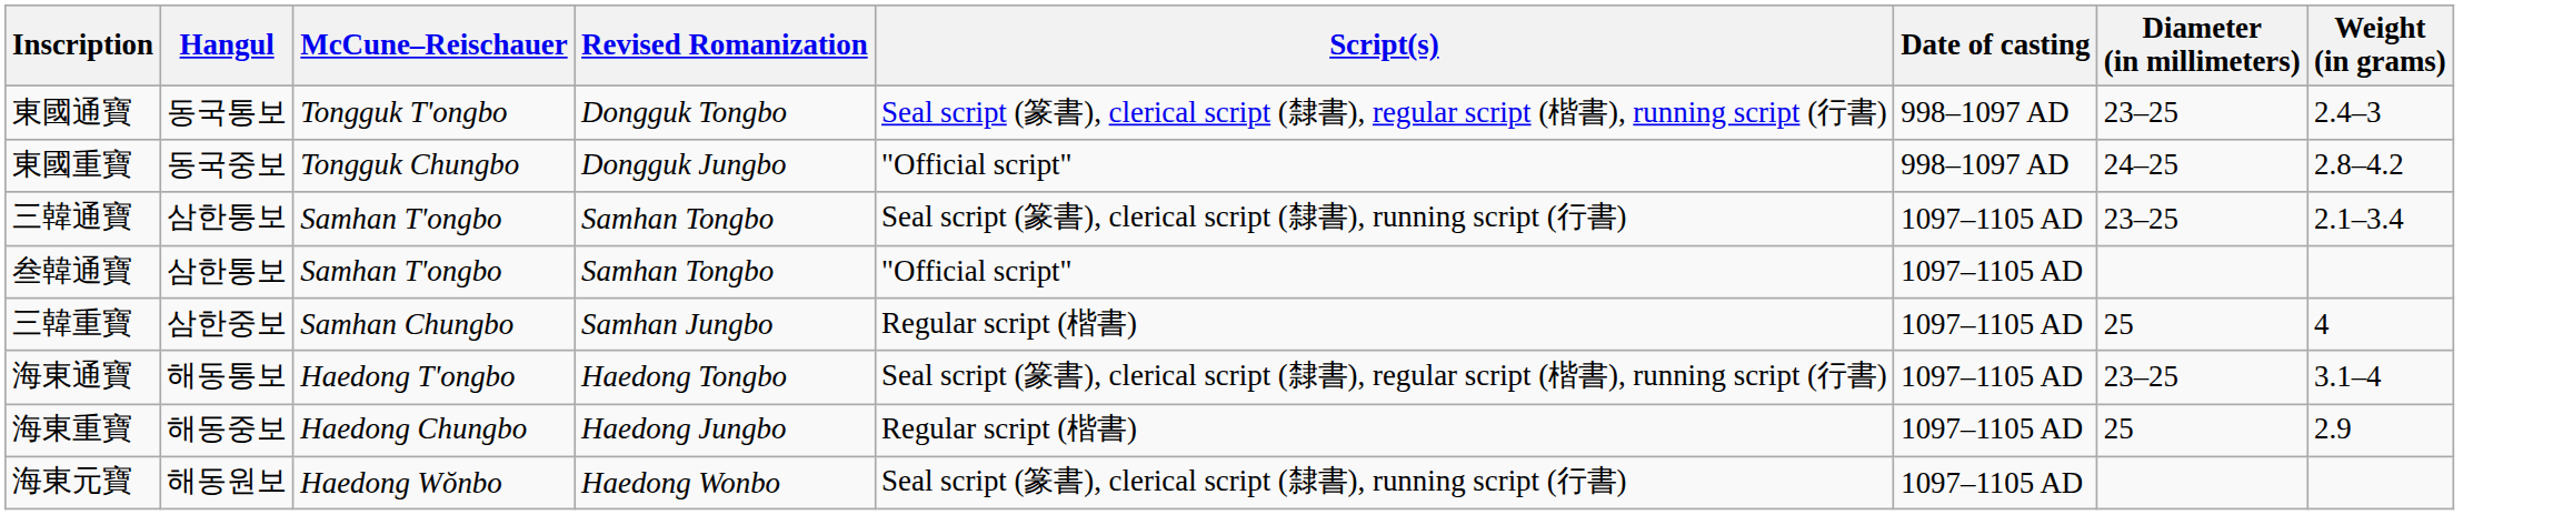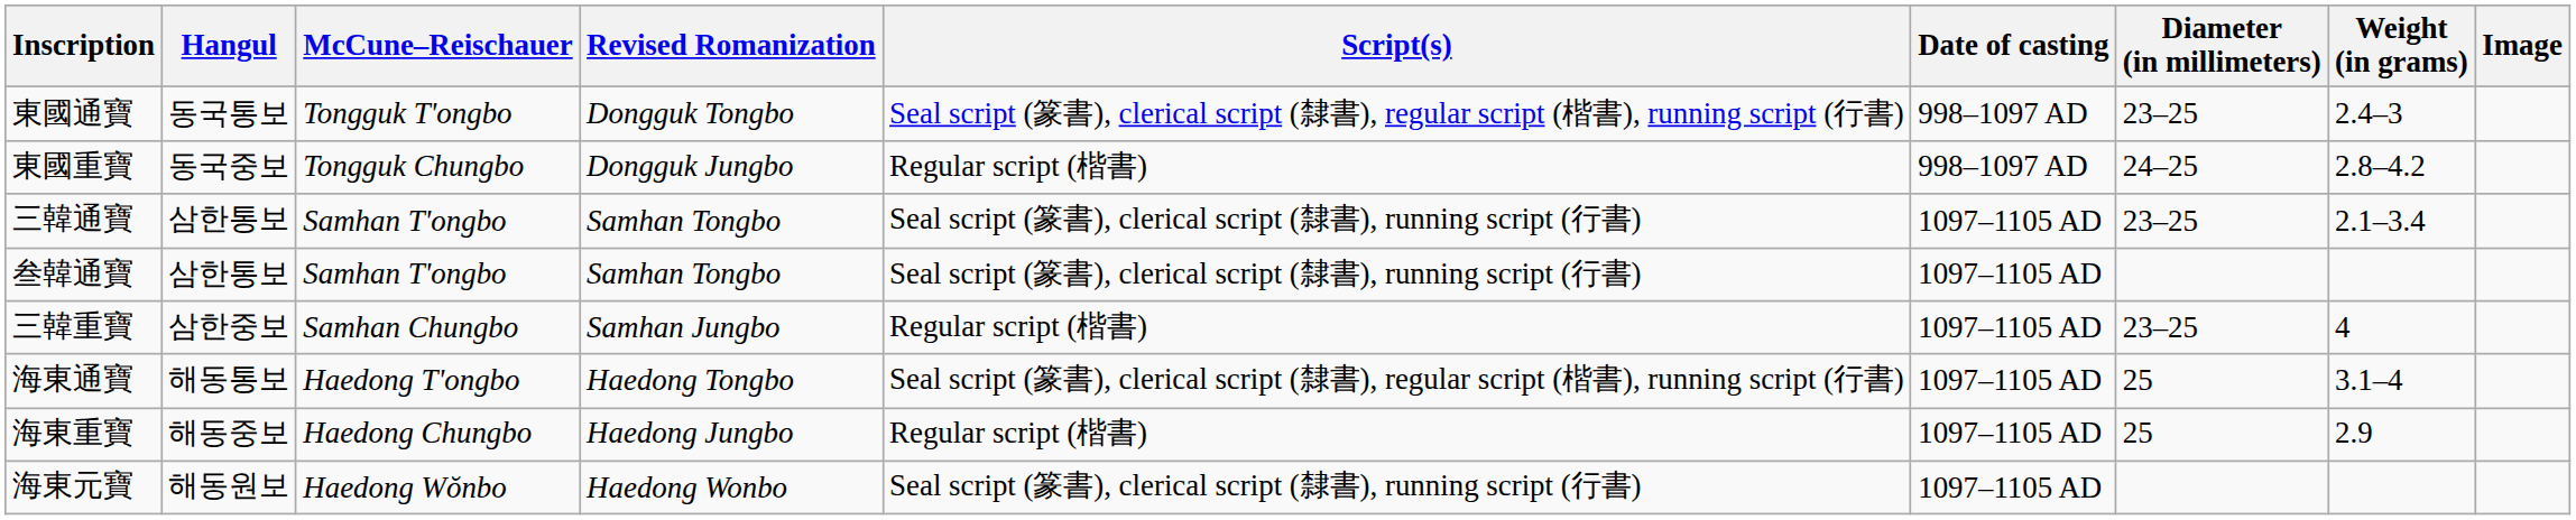 <table class="wikitable">
 <tr>
 <th>Inscription</th>
 <th><a href='#'>Hangul</a></th>
 <th><a href='#'>McCune–Reischauer</a></th>
 <th><a href='#'>Revised Romanization</a></th>
 <th><a href='#'>Script(s)</a></th>
 <th>Date of casting</th>
 <th>Diameter<br>(in millimeters)</th>
 <th>Weight<br>(in grams)</th>
+<th>Image</th>
 </tr>
 <tr>
 <td>東國通寶</td>
 <td>동국통보</td>
 <td><em>Tongguk T'ongbo</em></td>
 <td><em>Dongguk Tongbo</em></td>
 <td><a href='#'>Seal script</a> (篆書), <a href='#'>clerical script</a> (隸書), <a href='#'>regular script</a> (楷書), <a href='#'>running script</a> (行書)</td>
 <td>998–1097 AD</td>
 <td>23–25</td>
 <td>2.4–3</td>
+<td></td>
 </tr>
 <tr>
 <td>東國重寶</td>
 <td>동국중보</td>
 <td><em>Tongguk Chungbo</em></td>
 <td><em>Dongguk Jungbo</em></td>
-<td>"Official script"</td>
+<td>Regular script (楷書)</td>
 <td>998–1097 AD</td>
 <td>24–25</td>
 <td>2.8–4.2</td>
+<td></td>
 </tr>
 <tr>
 <td>三韓通寶</td>
 <td>삼한통보</td>
 <td><em>Samhan T'ongbo</em></td>
 <td><em>Samhan Tongbo</em></td>
 <td>Seal script (篆書), clerical script (隸書), running script (行書)</td>
 <td>1097–1105 AD</td>
 <td>23–25</td>
 <td>2.1–3.4</td>
+<td></td>
 </tr>
 <tr>
 <td>叁韓通寶</td>
 <td>삼한통보</td>
 <td><em>Samhan T'ongbo</em></td>
 <td><em>Samhan Tongbo</em></td>
-<td>"Official script"</td>
+<td>Seal script (篆書), clerical script (隸書), running script (行書)</td>
 <td>1097–1105 AD</td>
+<td></td>
 <td></td>
 <td></td>
 </tr>
 <tr>
 <td>三韓重寶</td>
 <td>삼한중보</td>
 <td><em>Samhan Chungbo</em></td>
 <td><em>Samhan Jungbo</em></td>
 <td>Regular script (楷書)</td>
 <td>1097–1105 AD</td>
-<td>25</td>
+<td>23–25</td>
 <td>4</td>
+<td></td>
 </tr>
 <tr>
 <td>海東通寶</td>
 <td>해동통보</td>
 <td><em>Haedong T'ongbo</em></td>
 <td><em>Haedong Tongbo</em></td>
 <td>Seal script (篆書), clerical script (隸書), regular script (楷書), running script (行書)</td>
 <td>1097–1105 AD</td>
-<td>23–25</td>
+<td>25</td>
 <td>3.1–4</td>
+<td></td>
 </tr>
 <tr>
 <td>海東重寶</td>
 <td>해동중보</td>
 <td><em>Haedong Chungbo</em></td>
 <td><em>Haedong Jungbo</em></td>
 <td>Regular script (楷書)</td>
 <td>1097–1105 AD</td>
 <td>25</td>
 <td>2.9</td>
+<td></td>
 </tr>
 <tr>
 <td>海東元寶</td>
 <td>해동원보</td>
 <td><em>Haedong Wŏnbo</em></td>
 <td><em>Haedong Wonbo</em></td>
 <td>Seal script (篆書), clerical script (隸書), running script (行書)</td>
 <td>1097–1105 AD</td>
 <td></td>
 <td></td>
+<td></td>
 </tr>
 </table>
